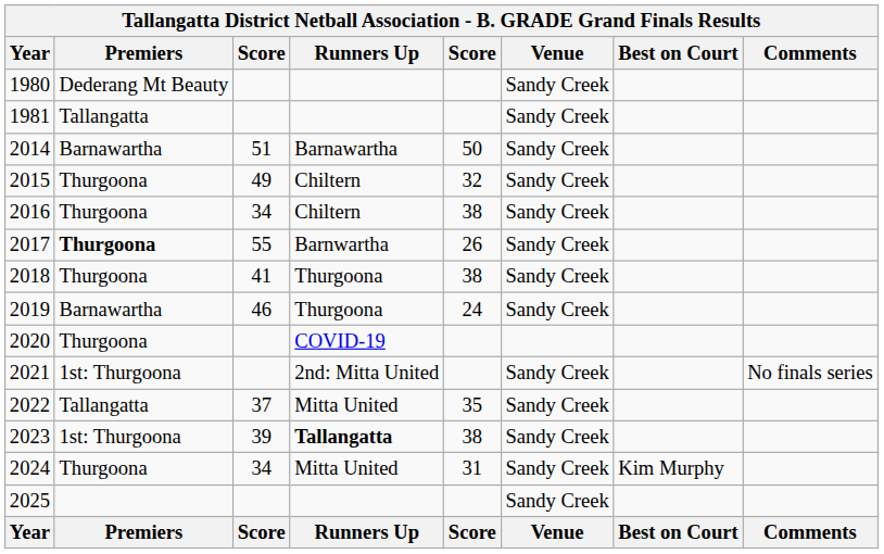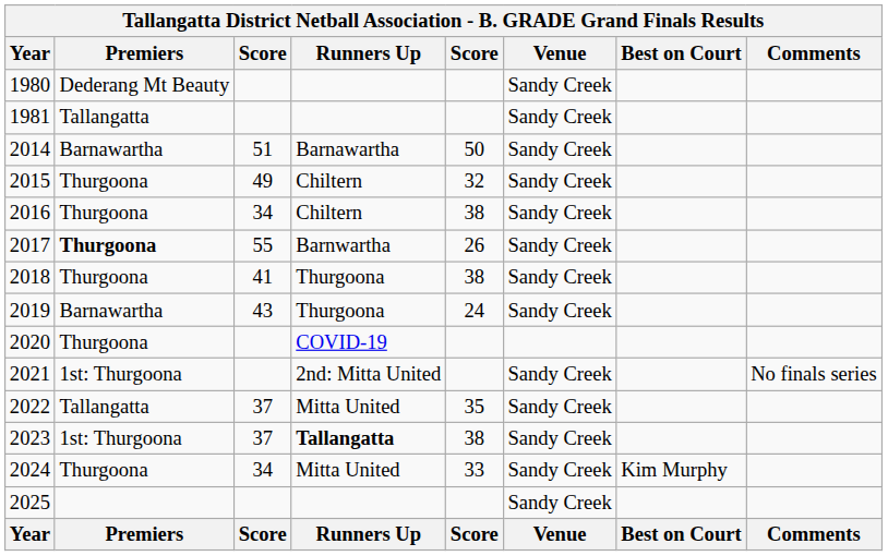 <table class="wikitable collapsible collapsed">
 <tr>
 <th colspan="8" align="center">Tallangatta District Netball Association - <strong>B. GRADE</strong> Grand Finals Results</th>
 </tr>
 <tr>
 <th>Year</th>
 <th><span><strong>Premiers</strong></span></th>
 <th>Score</th>
 <th>Runners Up</th>
 <th>Score</th>
 <th>Venue</th>
 <th>Best on Court</th>
 <th>Comments</th>
 </tr>
 <tr>
 <td>1980</td>
 <td>Dederang Mt Beauty</td>
 <td align=center></td>
 <td></td>
 <td align=center></td>
 <td>Sandy Creek</td>
 <td></td>
 <td></td>
 </tr>
 <tr>
 <td>1981</td>
 <td>Tallangatta</td>
 <td align=center></td>
 <td></td>
 <td align=center></td>
 <td>Sandy Creek</td>
 <td></td>
 <td></td>
 </tr>
 <tr>
 <td>2014</td>
 <td>Barnawartha</td>
 <td align=center>51</td>
 <td>Barnawartha</td>
 <td align=center>50</td>
 <td>Sandy Creek</td>
 <td></td>
 <td></td>
 </tr>
 <tr>
 <td>2015</td>
 <td>Thurgoona</td>
 <td align=center>49</td>
 <td>Chiltern</td>
 <td align=center>32</td>
 <td>Sandy Creek</td>
 <td></td>
 <td></td>
 </tr>
 <tr>
 <td>2016</td>
 <td>Thurgoona</td>
 <td align=center>34</td>
 <td>Chiltern</td>
 <td align=center>38</td>
 <td>Sandy Creek</td>
 <td></td>
 <td></td>
 </tr>
 <tr>
 <td>2017</td>
 <td><strong>Thurgoona</strong></td>
 <td align=center>55</td>
 <td>Barnwartha</td>
 <td align=center>26</td>
 <td>Sandy Creek</td>
 <td></td>
 <td></td>
 </tr>
 <tr>
 <td>2018</td>
 <td>Thurgoona</td>
 <td align=center>41</td>
 <td>Thurgoona</td>
 <td align=center>38</td>
 <td>Sandy Creek</td>
 <td></td>
 <td></td>
 </tr>
 <tr>
 <td>2019</td>
 <td>Barnawartha</td>
-<td align=center>46</td>
+<td align=center>43</td>
 <td>Thurgoona</td>
 <td align=center>24</td>
 <td>Sandy Creek</td>
 <td></td>
 <td></td>
 </tr>
 <tr>
 <td>2020</td>
 <td>Thurgoona</td>
 <td align=center></td>
 <td><a href='#'>COVID-19</a></td>
 <td align=center></td>
 <td></td>
 <td></td>
 <td></td>
 </tr>
 <tr>
 <td>2021</td>
 <td>1st: Thurgoona</td>
 <td align=center></td>
 <td>2nd: Mitta United</td>
 <td align=center></td>
 <td>Sandy Creek</td>
 <td></td>
 <td>No finals series</td>
 </tr>
 <tr>
 <td>2022</td>
 <td>Tallangatta</td>
 <td align=center>37</td>
 <td>Mitta United</td>
 <td align=center>35</td>
 <td>Sandy Creek</td>
 <td></td>
 <td></td>
 </tr>
 <tr>
 <td>2023</td>
 <td>1st: Thurgoona</td>
-<td align=center>39</td>
+<td align=center>37</td>
 <td><strong>Tallangatta</strong></td>
 <td align=center>38</td>
 <td>Sandy Creek</td>
 <td></td>
 <td></td>
 </tr>
 <tr>
 <td>2024</td>
 <td>Thurgoona</td>
 <td align=center>34</td>
 <td>Mitta United</td>
-<td align=center>31</td>
+<td align=center>33</td>
 <td>Sandy Creek</td>
 <td>Kim Murphy</td>
 <td></td>
 </tr>
 <tr>
 <td>2025</td>
 <td></td>
 <td align=center></td>
 <td></td>
 <td align=center></td>
 <td>Sandy Creek</td>
 <td></td>
 <td></td>
 </tr>
 <tr>
 <th>Year</th>
 <th><span><strong>Premiers</strong></span></th>
 <th>Score</th>
 <th>Runners Up</th>
 <th>Score</th>
 <th>Venue</th>
 <th>Best on Court</th>
 <th>Comments</th>
 </tr>
 </table>
